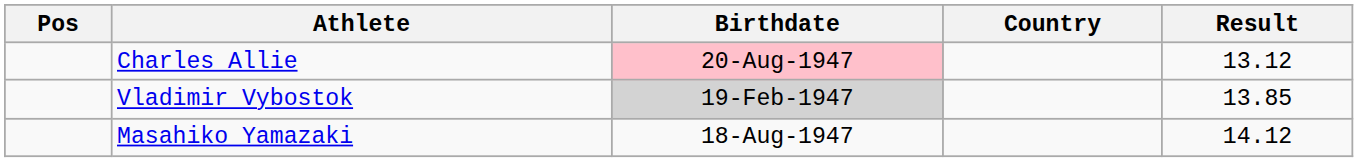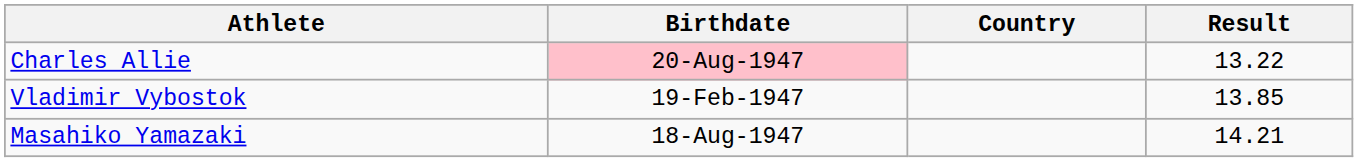 <table class="wikitable"  style="text-align:center; width:60%;">
 <tr>
-<th>Pos</th>
 <th>Athlete</th>
 <th>Birthdate</th>
 <th>Country</th>
 <th>Result</th>
 </tr>
 <tr>
-<td align=center></td>
 <td align=left><a href='#'>Charles Allie</a></td>
 <td style="background: pink;">20-Aug-1947</td>
 <td align=left></td>
-<td>13.12</td>
+<td>13.22</td>
 </tr>
 <tr>
-<td align=center></td>
 <td align=left><a href='#'>Vladimir Vybostok</a></td>
-<td style="background: lightgrey;">19-Feb-1947</td>
+<td>19-Feb-1947</td>
 <td align=left></td>
 <td>13.85</td>
 </tr>
 <tr>
-<td align=center></td>
 <td align=left><a href='#'>Masahiko Yamazaki</a></td>
 <td>18-Aug-1947</td>
 <td align=left></td>
-<td>14.12</td>
+<td>14.21</td>
 </tr>
 </table>
